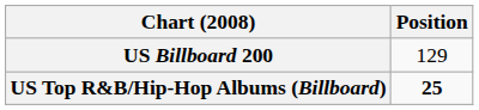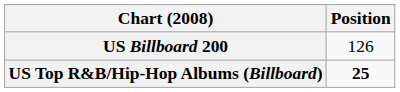 <table class="wikitable sortable plainrowheaders" style="text-align:center">
 <tr>
 <th scope="col">Chart (2008)</th>
 <th scope="col">Position</th>
 </tr>
 <tr>
 <th scope="row">US <em>Billboard</em> 200</th>
-<td>129</td>
+<td>126</td>
 </tr>
 <tr>
 <th scope="row">US Top R&B/Hip-Hop Albums (<em>Billboard</em>)</th>
 <td><strong>25</strong></td>
 </tr>
 </table>
